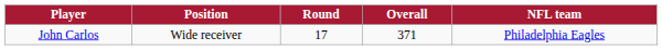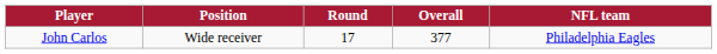 <table class="wikitable" width="65%">
 <tr align="center" style="background:#A81933;color:#FFFFFF;">
 <td><strong>Player</strong></td>
 <td><strong>Position</strong></td>
 <td><strong>Round</strong></td>
 <td><strong>Overall</strong></td>
 <td><strong>NFL team</strong></td>
 </tr>
 <tr align="center" bgcolor="">
 <td><a href='#'>John Carlos</a></td>
 <td>Wide receiver</td>
 <td>17</td>
-<td>371</td>
+<td>377</td>
 <td><a href='#'>Philadelphia Eagles</a></td>
 </tr>
 </table>
